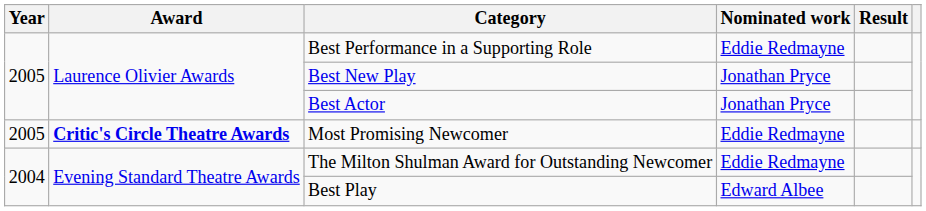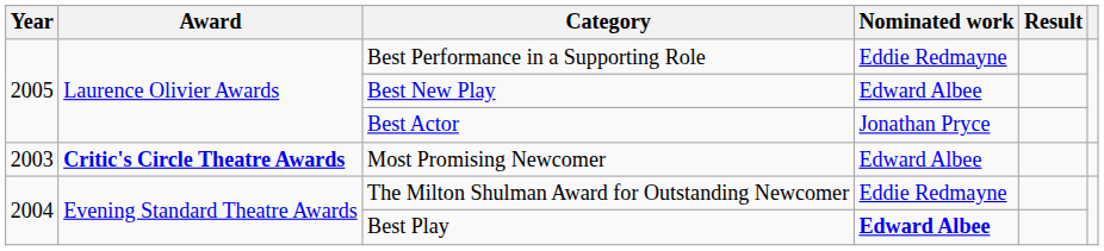 <table class="wikitable">
 <tr>
 <th scope="col">Year</th>
 <th scope="col">Award</th>
 <th scope="col">Category</th>
 <th scope="col">Nominated work</th>
 <th scope="col">Result</th>
 <th scope="col"></th>
 </tr>
 <tr>
 <td rowspan="3">2005</td>
 <td rowspan="3"><a href='#'>Laurence Olivier Awards</a></td>
 <td>Best Performance in a Supporting Role</td>
 <td><a href='#'>Eddie Redmayne</a></td>
 <td></td>
 <td rowspan="3"></td>
 </tr>
 <tr>
 <td><a href='#'>Best New Play</a></td>
-<td><a href='#'>Jonathan Pryce</a></td>
+<td><a href='#'>Edward Albee</a></td>
 <td></td>
 </tr>
 <tr>
 <td><a href='#'>Best Actor</a></td>
 <td><a href='#'>Jonathan Pryce</a></td>
 <td></td>
 </tr>
 <tr>
-<td rowspan="1">2005</td>
+<td rowspan="1">2003</td>
 <td><strong><a href='#'>Critic's Circle Theatre Awards</a></strong></td>
 <td>Most Promising Newcomer</td>
-<td><a href='#'>Eddie Redmayne</a></td>
+<td><a href='#'>Edward Albee</a></td>
 <td></td>
 <td></td>
 </tr>
 <tr>
 <td rowspan="2">2004</td>
 <td rowspan="2"><a href='#'>Evening Standard Theatre Awards</a></td>
 <td>The Milton Shulman Award for Outstanding Newcomer</td>
 <td><a href='#'>Eddie Redmayne</a></td>
 <td></td>
 <td rowspan="2"></td>
 </tr>
 <tr>
 <td>Best Play</td>
-<td><a href='#'>Edward Albee</a></td>
+<td><strong><a href='#'>Edward Albee</a></strong></td>
 <td></td>
 </tr>
 </table>
